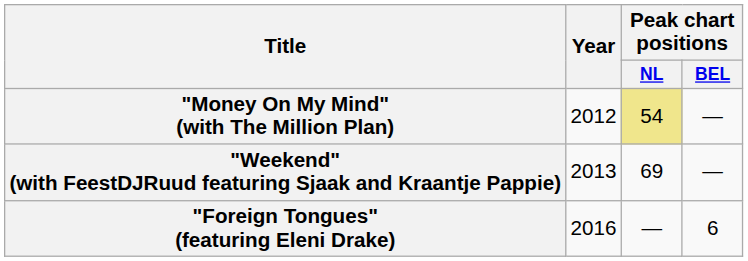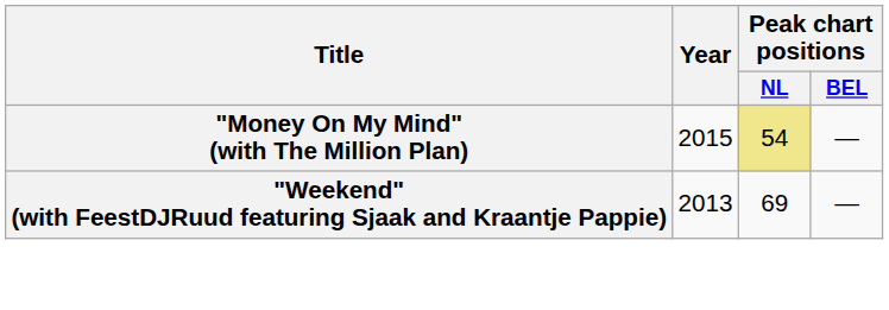 <table class="wikitable plainrowheaders" style="text-align:center;">
 <tr>
 <th rowspan="2" scope="col">Title</th>
 <th rowspan="2" scope="col">Year</th>
 <th colspan="2">Peak chart positions</th>
 </tr>
 <tr>
 <th scope="col" style="width:3em;font-size:85%;"><a href='#'>NL</a><br></th>
 <th scope="col" style="width:3em;font-size:85%;"><a href='#'>BEL</a><br></th>
 </tr>
 <tr>
 <th scope="row">"Money On My Mind"<br><span>(with The Million Plan)</span></th>
-<td>2012</td>
+<td>2015</td>
 <td style="background: khaki;">54</td>
 <td>—</td>
 </tr>
 <tr>
 <th scope="row">"Weekend"<br><span>(with FeestDJRuud featuring Sjaak and Kraantje Pappie)</span></th>
 <td>2013</td>
 <td>69</td>
 <td>—</td>
 </tr>
-<tr>
-<th scope="row">"Foreign Tongues"<br><span>(featuring Eleni Drake)</span></th>
-<td>2016</td>
-<td>—</td>
-<td>6</td>
-</tr>
 </table>
